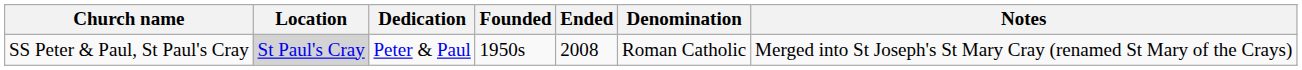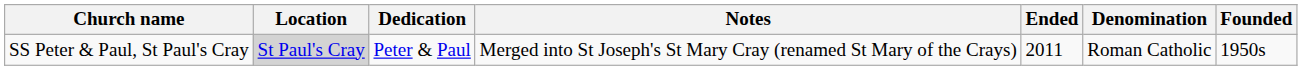 <table class="wikitable sortable">
 <tr>
 <th>Church name</th>
 <th>Location</th>
 <th>Dedication</th>
-<th>Founded</th>
+<th>Notes</th>
 <th>Ended</th>
 <th>Denomination</th>
-<th>Notes</th>
+<th>Founded</th>
 </tr>
 <tr>
 <td>SS Peter & Paul, St Paul's Cray</td>
 <td style="background: lightgrey;"><a href='#'>St Paul's Cray</a></td>
 <td><a href='#'>Peter</a> & <a href='#'>Paul</a></td>
+<td>Merged into St Joseph's St Mary Cray (renamed St Mary of the Crays)</td>
+<td>2011</td>
+<td>Roman Catholic</td>
 <td>1950s</td>
-<td>2008</td>
-<td>Roman Catholic</td>
-<td>Merged into St Joseph's St Mary Cray (renamed St Mary of the Crays)</td>
 </tr>
 </table>
